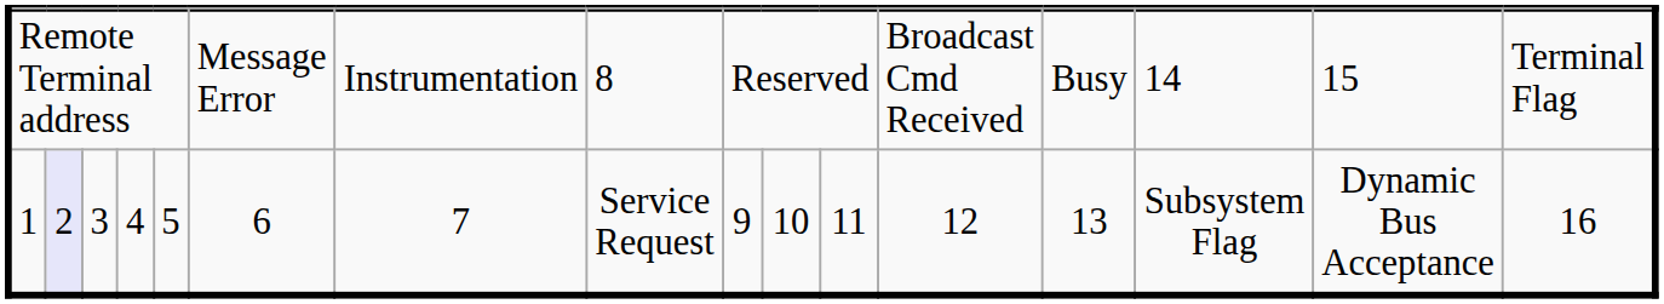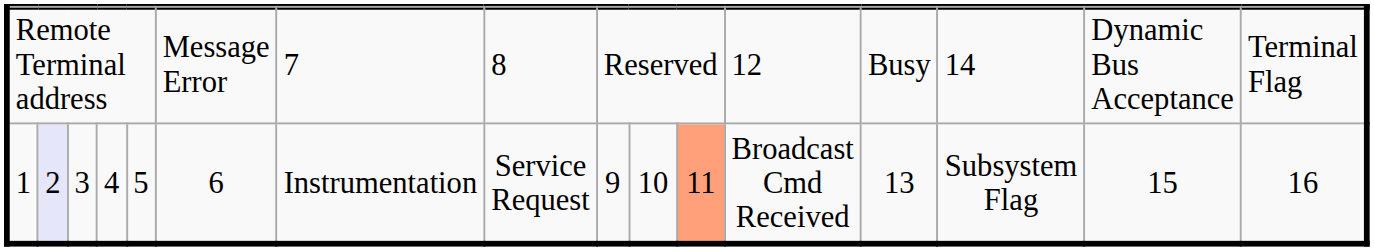 <table class="wikitable" style="border:3px solid black">
 <tr>
 </tr>
 <tr>
 <td colspan="5">Remote Terminal address</td>
 <td>Message Error</td>
-<td>Instrumentation</td>
+<td>7</td>
 <td>8</td>
 <td colspan="3">Reserved</td>
-<td>Broadcast Cmd Received</td>
+<td>12</td>
 <td>Busy</td>
 <td>14</td>
-<td>15</td>
+<td>Dynamic Bus Acceptance</td>
 <td>Terminal Flag</td>
 </tr>
 <tr style="text-align:center;">
 <td>1</td>
 <td style="background: lavender;">2</td>
 <td>3</td>
 <td>4</td>
 <td>5</td>
 <td>6</td>
-<td>7</td>
+<td>Instrumentation</td>
 <td>Service Request</td>
 <td>9</td>
 <td>10</td>
-<td>11</td>
-<td>12</td>
+<td style="background: lightsalmon;">11</td>
+<td>Broadcast Cmd Received</td>
 <td>13</td>
 <td>Subsystem Flag</td>
-<td>Dynamic Bus Acceptance</td>
+<td>15</td>
 <td>16</td>
 </tr>
 </table>
